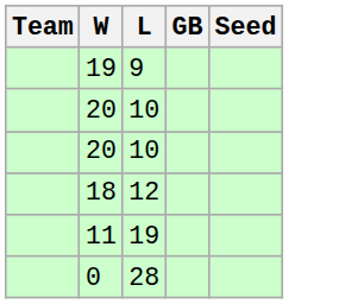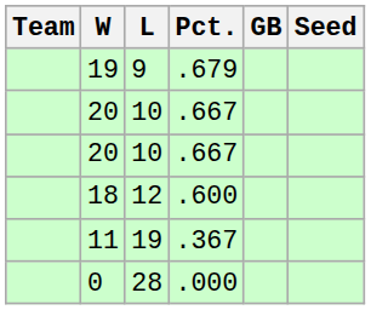 <table class=wikitable>
 <tr>
 <th>Team</th>
 <th>W</th>
 <th>L</th>
+<th>Pct.</th>
 <th>GB</th>
 <th>Seed</th>
 </tr>
 <tr bgcolor=#ccffcc>
 <td></td>
 <td>19</td>
 <td>9</td>
+<td>.679</td>
 <td></td>
 <td></td>
 </tr>
 <tr bgcolor=#ccffcc>
 <td></td>
 <td>20</td>
 <td>10</td>
+<td>.667</td>
 <td></td>
 <td></td>
 </tr>
 <tr bgcolor=#ccffcc>
 <td></td>
 <td>20</td>
 <td>10</td>
+<td>.667</td>
 <td></td>
 <td></td>
 </tr>
 <tr bgcolor=#ccffcc>
 <td></td>
 <td>18</td>
 <td>12</td>
+<td>.600</td>
 <td></td>
 <td></td>
 </tr>
 <tr bgcolor=#ccffcc>
 <td></td>
 <td>11</td>
 <td>19</td>
+<td>.367</td>
 <td></td>
 <td></td>
 </tr>
 <tr bgcolor=#ccffcc>
 <td></td>
 <td>0</td>
 <td>28</td>
+<td>.000</td>
 <td></td>
 <td></td>
 </tr>
 </table>
